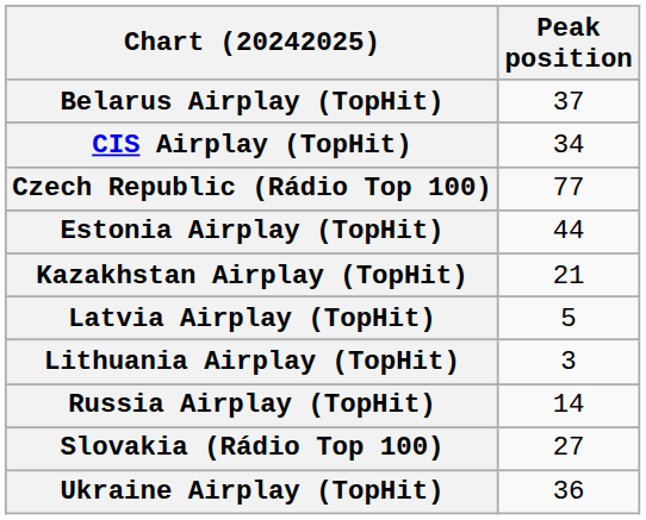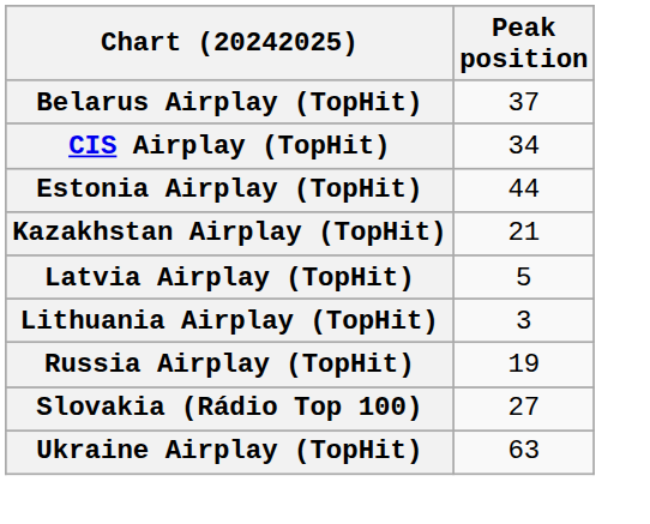 <table class="wikitable sortable plainrowheaders" style="text-align:center">
 <tr>
 <th scope="col">Chart (20242025)</th>
 <th scope="col">Peak<br>position</th>
 </tr>
 <tr>
 <th scope="row">Belarus Airplay (TopHit)</th>
 <td>37</td>
 </tr>
 <tr>
 <th scope="row"><a href='#'>CIS</a> Airplay (TopHit)</th>
 <td>34</td>
-</tr>
-<tr>
-<th scope="row">Czech Republic (Rádio Top 100)</th>
-<td>77</td>
 </tr>
 <tr>
 <th scope="row">Estonia Airplay (TopHit)</th>
 <td>44</td>
 </tr>
 <tr>
 <th scope="row">Kazakhstan Airplay (TopHit)</th>
 <td>21</td>
 </tr>
 <tr>
 <th scope="row">Latvia Airplay (TopHit)</th>
 <td>5</td>
 </tr>
 <tr>
 <th scope="row">Lithuania Airplay (TopHit)</th>
 <td>3</td>
 </tr>
 <tr>
 <th scope="row">Russia Airplay (TopHit)</th>
-<td>14</td>
+<td>19</td>
 </tr>
 <tr>
 <th scope="row">Slovakia (Rádio Top 100)</th>
 <td>27</td>
 </tr>
 <tr>
 <th scope="row">Ukraine Airplay (TopHit)</th>
-<td>36</td>
+<td>63</td>
 </tr>
 </table>
